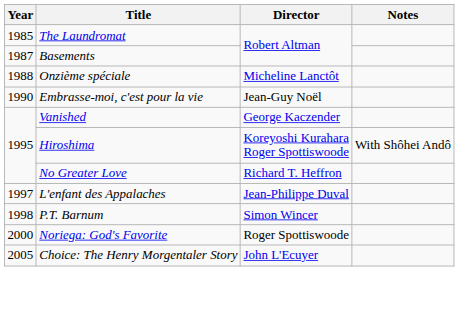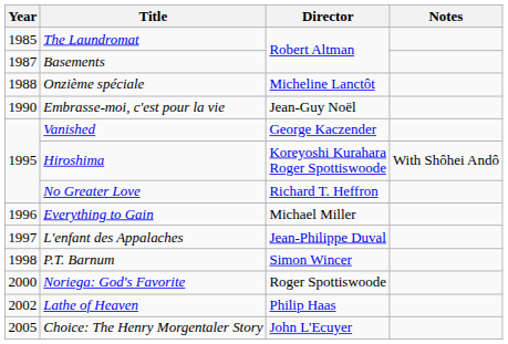 <table class="wikitable">
 <tr>
 <th>Year</th>
 <th>Title</th>
 <th>Director</th>
 <th>Notes</th>
 </tr>
 <tr>
 <td>1985</td>
 <td><em><a href='#'>The Laundromat</a></em></td>
 <td rowspan=2><a href='#'>Robert Altman</a></td>
 <td></td>
 </tr>
 <tr>
 <td>1987</td>
 <td><em>Basements</em></td>
 <td></td>
 </tr>
 <tr>
 <td>1988</td>
 <td><em>Onzième spéciale</em></td>
 <td><a href='#'>Micheline Lanctôt</a></td>
 <td></td>
 </tr>
 <tr>
 <td>1990</td>
 <td><em>Embrasse-moi, c'est pour la vie</em></td>
 <td>Jean-Guy Noël</td>
 <td></td>
 </tr>
 <tr>
 <td rowspan=3>1995</td>
 <td><em><a href='#'>Vanished</a></em></td>
 <td><a href='#'>George Kaczender</a></td>
 <td></td>
 </tr>
 <tr>
 <td><em><a href='#'>Hiroshima</a></em></td>
 <td><a href='#'>Koreyoshi Kurahara</a><br><a href='#'>Roger Spottiswoode</a></td>
 <td>With Shôhei Andô</td>
 </tr>
 <tr>
 <td><em><a href='#'>No Greater Love</a></em></td>
 <td><a href='#'>Richard T. Heffron</a></td>
 <td></td>
 </tr>
 <tr>
+<td>1996</td>
+<td><em><a href='#'>Everything to Gain</a></em></td>
+<td>Michael Miller</td>
+<td></td>
+</tr>
+<tr>
 <td>1997</td>
 <td><em>L'enfant des Appalaches</em></td>
 <td><a href='#'>Jean-Philippe Duval</a></td>
 <td></td>
 </tr>
 <tr>
 <td>1998</td>
 <td><em>P.T. Barnum</em></td>
 <td><a href='#'>Simon Wincer</a></td>
 <td></td>
 </tr>
 <tr>
 <td>2000</td>
 <td><em><a href='#'>Noriega: God's Favorite</a></em></td>
 <td>Roger Spottiswoode</td>
 <td></td>
 </tr>
 <tr>
+<td>2002</td>
+<td><em><a href='#'>Lathe of Heaven</a></em></td>
+<td><a href='#'>Philip Haas</a></td>
+<td></td>
+</tr>
+<tr>
 <td>2005</td>
 <td><em>Choice: The Henry Morgentaler Story</em></td>
 <td><a href='#'>John L'Ecuyer</a></td>
 <td></td>
 </tr>
 </table>
